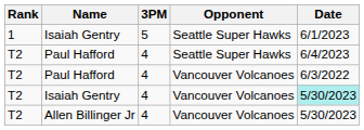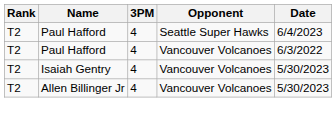 <table class="wikitable">
 <tr>
 <th>Rank</th>
 <th>Name</th>
 <th>3PM</th>
 <th>Opponent</th>
 <th>Date</th>
-</tr>
-<tr>
-<td>1</td>
-<td>Isaiah Gentry</td>
-<td>5</td>
-<td>Seattle Super Hawks</td>
-<td>6/1/2023</td>
 </tr>
 <tr>
 <td>T2</td>
 <td>Paul Hafford</td>
 <td>4</td>
 <td>Seattle Super Hawks</td>
 <td>6/4/2023</td>
 </tr>
 <tr>
 <td>T2</td>
 <td>Paul Hafford</td>
 <td>4</td>
 <td>Vancouver Volcanoes</td>
 <td>6/3/2022</td>
 </tr>
 <tr>
 <td>T2</td>
 <td>Isaiah Gentry</td>
 <td>4</td>
 <td>Vancouver Volcanoes</td>
-<td style="background: paleturquoise;">5/30/2023</td>
+<td>5/30/2023</td>
 </tr>
 <tr>
 <td>T2</td>
 <td>Allen Billinger Jr</td>
 <td>4</td>
 <td>Vancouver Volcanoes</td>
 <td>5/30/2023</td>
 </tr>
 </table>
